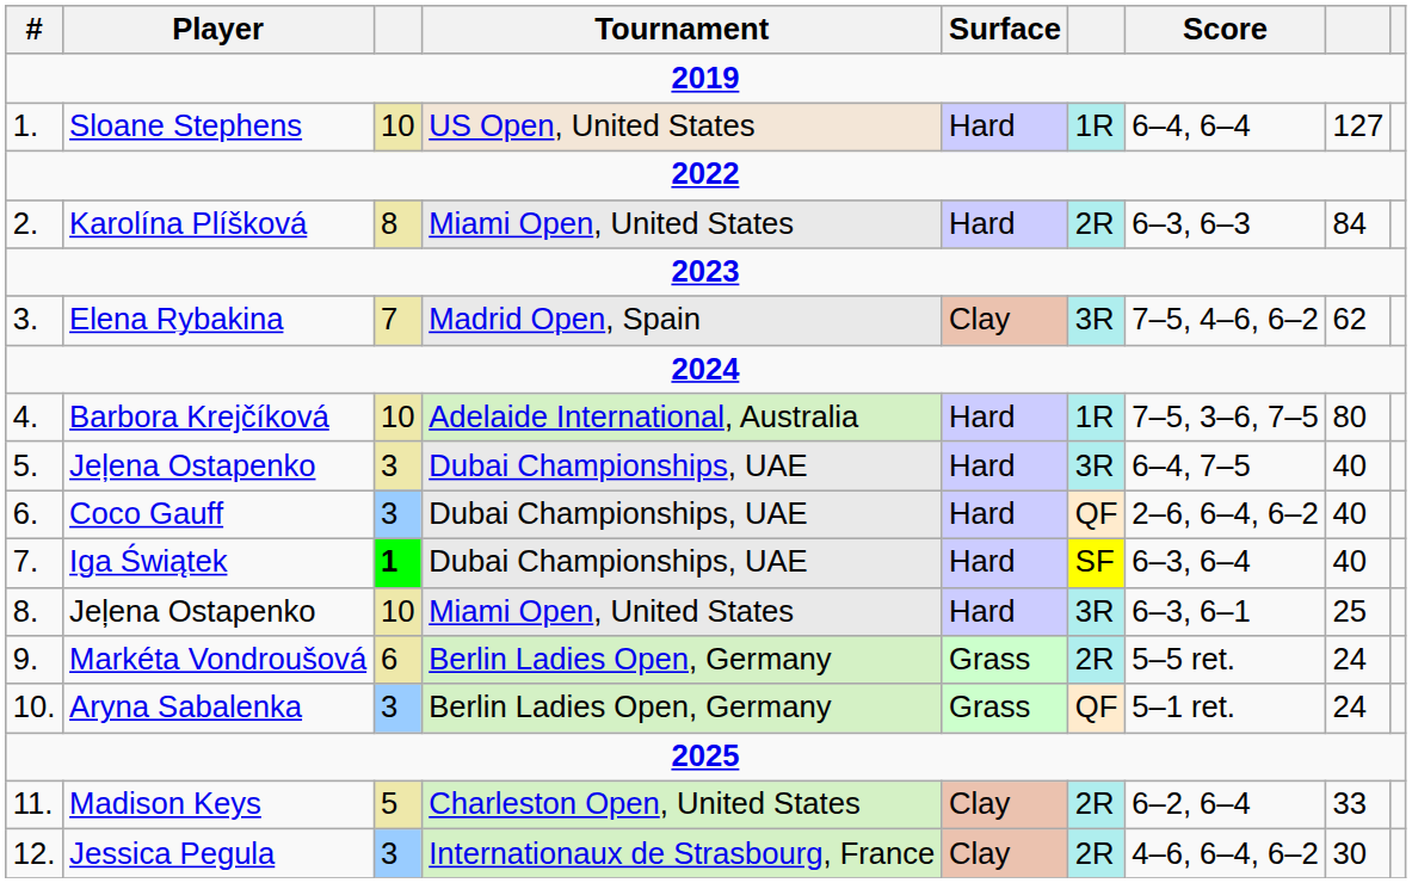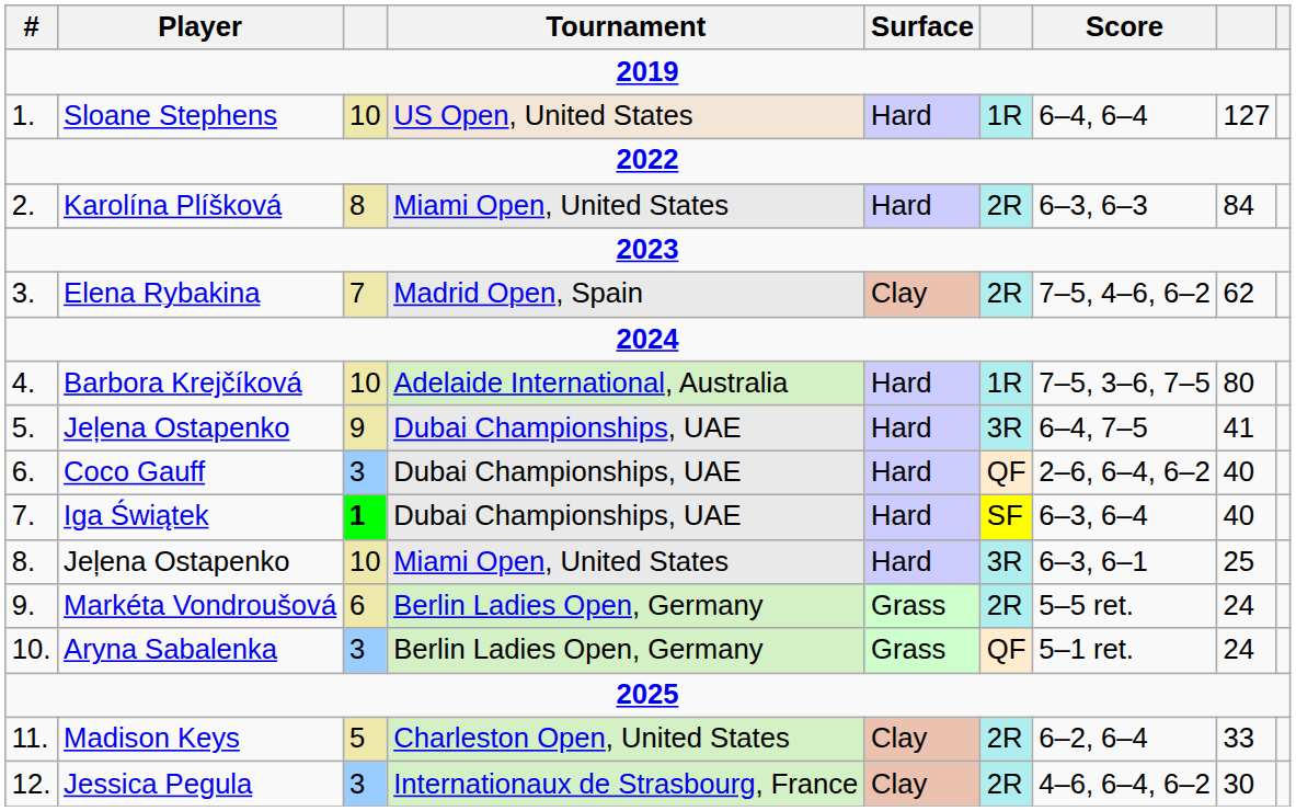 <table class="sortable wikitable nowrap">
 <tr>
 <th class="unsortable">#</th>
 <th>Player</th>
 <th></th>
 <th>Tournament</th>
 <th>Surface</th>
 <th class="unsortable"></th>
 <th class="unsortable">Score</th>
 <th class="unsortable"></th>
 <th class="unsortable"></th>
 </tr>
 <tr>
 <td colspan=9 align=center><strong><a href='#'>2019</a></strong></td>
 </tr>
 <tr>
 <td>1.</td>
 <td> <a href='#'>Sloane Stephens</a></td>
 <td bgcolor=eee8aa>10</td>
 <td bgcolor=f3e6d7><a href='#'>US Open</a>, United States</td>
 <td bgcolor=ccccff>Hard</td>
 <td bgcolor=afeeee>1R</td>
 <td>6–4, 6–4</td>
 <td>127</td>
 <td></td>
 </tr>
 <tr>
 <td colspan=9 align=center><strong><a href='#'>2022</a></strong></td>
 </tr>
 <tr>
 <td>2.</td>
 <td> <a href='#'>Karolína Plíšková</a></td>
 <td bgcolor=eee8aa>8</td>
 <td bgcolor=e9e9e9><a href='#'>Miami Open</a>, United States</td>
 <td bgcolor=ccccff>Hard</td>
 <td bgcolor=afeeee>2R</td>
 <td>6–3, 6–3</td>
 <td>84</td>
 <td></td>
 </tr>
 <tr>
 <td colspan=9 align=center><strong><a href='#'>2023</a></strong></td>
 </tr>
 <tr>
 <td>3.</td>
 <td> <a href='#'>Elena Rybakina</a></td>
 <td bgcolor=eee8aa>7</td>
 <td bgcolor=e9e9e9><a href='#'>Madrid Open</a>, Spain</td>
 <td bgcolor=ebc2af>Clay</td>
-<td bgcolor=afeeee>3R</td>
+<td bgcolor=afeeee>2R</td>
 <td>7–5, 4–6, 6–2</td>
 <td>62</td>
 <td></td>
 </tr>
 <tr>
 <td colspan=9 align=center><strong><a href='#'>2024</a></strong></td>
 </tr>
 <tr>
 <td>4.</td>
 <td> <a href='#'>Barbora Krejčíková</a></td>
 <td bgcolor=eee8aa>10</td>
 <td bgcolor=d4f1c5><a href='#'>Adelaide International</a>, Australia</td>
 <td bgcolor=ccccff>Hard</td>
 <td bgcolor=afeeee>1R</td>
 <td>7–5, 3–6, 7–5</td>
 <td>80</td>
 <td></td>
 </tr>
 <tr>
 <td>5.</td>
 <td> <a href='#'>Jeļena Ostapenko</a></td>
-<td bgcolor=eee8aa>3</td>
+<td bgcolor=eee8aa>9</td>
 <td bgcolor=e9e9e9><a href='#'>Dubai Championships</a>, UAE</td>
 <td bgcolor=ccccff>Hard</td>
 <td bgcolor=afeeee>3R</td>
 <td>6–4, 7–5</td>
-<td>40</td>
+<td>41</td>
 <td></td>
 </tr>
 <tr>
 <td>6.</td>
 <td> <a href='#'>Coco Gauff</a></td>
 <td bgcolor=99ccff>3</td>
 <td bgcolor=e9e9e9>Dubai Championships, UAE</td>
 <td bgcolor=ccccff>Hard</td>
 <td bgcolor=ffebcd>QF</td>
 <td>2–6, 6–4, 6–2</td>
 <td>40</td>
 <td></td>
 </tr>
 <tr>
 <td>7.</td>
 <td> <a href='#'>Iga Świątek</a></td>
 <td bgcolor=lime><strong>1</strong></td>
 <td bgcolor=e9e9e9>Dubai Championships, UAE</td>
 <td bgcolor=ccccff>Hard</td>
 <td bgcolor=yellow>SF</td>
 <td>6–3, 6–4</td>
 <td>40</td>
 <td></td>
 </tr>
 <tr>
 <td>8.</td>
 <td> Jeļena Ostapenko</td>
 <td bgcolor=eee8aa>10</td>
 <td bgcolor=e9e9e9><a href='#'>Miami Open</a>, United States</td>
 <td bgcolor=ccccff>Hard</td>
 <td bgcolor=afeeee>3R</td>
 <td>6–3, 6–1</td>
 <td>25</td>
 <td></td>
 </tr>
 <tr>
 <td>9.</td>
 <td> <a href='#'>Markéta Vondroušová</a></td>
 <td bgcolor=eee8aa>6</td>
 <td bgcolor=d4f1c5><a href='#'>Berlin Ladies Open</a>, Germany</td>
 <td bgcolor=ccffcc>Grass</td>
 <td bgcolor=afeeee>2R</td>
 <td>5–5 ret.</td>
 <td>24</td>
 <td></td>
 </tr>
 <tr>
 <td>10.</td>
 <td> <a href='#'>Aryna Sabalenka</a></td>
 <td bgcolor=99ccff>3</td>
 <td bgcolor=d4f1c5>Berlin Ladies Open, Germany</td>
 <td bgcolor=ccffcc>Grass</td>
 <td bgcolor=ffebcd>QF</td>
 <td>5–1 ret.</td>
 <td>24</td>
 <td></td>
 </tr>
 <tr>
 <td colspan=9 align=center><strong><a href='#'>2025</a></strong></td>
 </tr>
 <tr>
 <td>11.</td>
 <td> <a href='#'>Madison Keys</a></td>
 <td bgcolor=eee8aa>5</td>
 <td bgcolor=d4f1c5><a href='#'>Charleston Open</a>, United States</td>
 <td bgcolor=ebc2af>Clay</td>
 <td bgcolor=afeeee>2R</td>
 <td>6–2, 6–4</td>
 <td>33</td>
 <td></td>
 </tr>
 <tr>
 <td>12.</td>
 <td> <a href='#'>Jessica Pegula</a></td>
 <td bgcolor="99ccff">3</td>
 <td bgcolor=d4f1c5><a href='#'>Internationaux de Strasbourg</a>, France</td>
 <td bgcolor=ebc2af>Clay</td>
 <td bgcolor=afeeee>2R</td>
 <td>4–6, 6–4, 6–2</td>
 <td>30</td>
 <td></td>
 </tr>
 </table>
